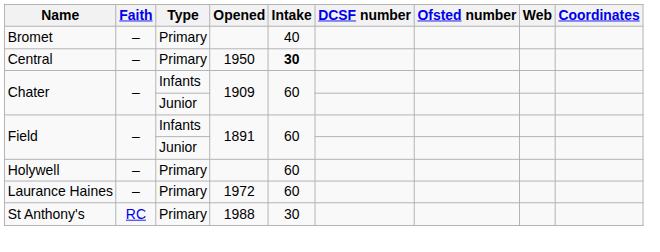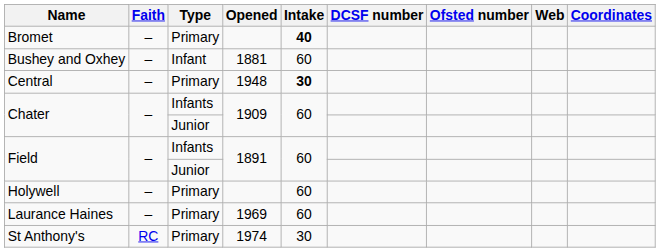 <table class="wikitable" style="text-align:center">
 <tr>
 <th>Name</th>
 <th><a href='#'>Faith</a></th>
 <th>Type</th>
 <th>Opened</th>
 <th>Intake</th>
 <th><a href='#'>DCSF</a> number</th>
 <th><a href='#'>Ofsted</a> number</th>
 <th>Web</th>
 <th><a href='#'>Coordinates</a></th>
 </tr>
 <tr>
 <td align="left">Bromet</td>
 <td>–</td>
 <td align="left">Primary</td>
 <td></td>
-<td>40</td>
+<td><strong>40</strong></td>
+<td></td>
+<td></td>
+<td></td>
+<td></td>
+</tr>
+<tr>
+<td align="left">Bushey and Oxhey</td>
+<td>–</td>
+<td align="left">Infant</td>
+<td>1881</td>
+<td>60</td>
 <td></td>
 <td></td>
 <td></td>
 <td></td>
 </tr>
 <tr>
 <td align="left">Central</td>
 <td>–</td>
 <td align="left">Primary</td>
-<td>1950</td>
+<td>1948</td>
 <td><strong>30</strong></td>
 <td></td>
 <td></td>
 <td></td>
 <td></td>
 </tr>
 <tr>
 <td rowspan="2" align="left">Chater</td>
 <td rowspan="2">–</td>
 <td align="left">Infants</td>
 <td rowspan="2">1909</td>
 <td rowspan="2">60</td>
 <td></td>
 <td></td>
 <td></td>
 <td></td>
 </tr>
 <tr>
 <td align="left">Junior</td>
 <td></td>
 <td></td>
 <td></td>
 <td></td>
 </tr>
 <tr>
 <td rowspan="2" align="left">Field</td>
 <td rowspan="2">–</td>
 <td align="left">Infants</td>
 <td rowspan="2">1891</td>
 <td rowspan="2">60</td>
 <td></td>
 <td></td>
 <td></td>
 <td></td>
 </tr>
 <tr>
 <td align="left">Junior</td>
 <td></td>
 <td></td>
 <td></td>
 <td></td>
 </tr>
 <tr>
 <td align="left">Holywell</td>
 <td>–</td>
 <td align="left">Primary</td>
 <td></td>
 <td>60</td>
 <td></td>
 <td></td>
 <td></td>
 <td></td>
 </tr>
 <tr>
 <td align="left">Laurance Haines</td>
 <td>–</td>
 <td align="left">Primary</td>
-<td>1972</td>
+<td>1969</td>
 <td>60</td>
 <td></td>
 <td></td>
 <td></td>
 <td></td>
 </tr>
 <tr>
 <td align="left">St Anthony's</td>
 <td><a href='#'>RC</a></td>
 <td align="left">Primary</td>
-<td>1988</td>
+<td>1974</td>
 <td>30</td>
 <td></td>
 <td></td>
 <td></td>
 <td></td>
 </tr>
 </table>
